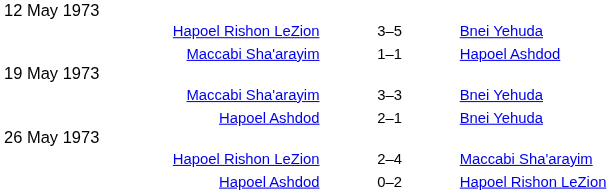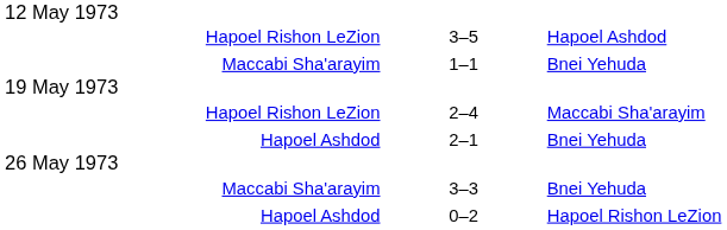 <table style="width:70%;" cellspacing="1">
 <tr>
 <th width=35%></th>
 <th width=15%></th>
 <th></th>
 </tr>
 <tr>
 <td>12 May 1973</td>
 </tr>
 <tr style=font-size:90%>
 <td align=right><a href='#'>Hapoel Rishon LeZion</a></td>
 <td align=center>3–5</td>
-<td><a href='#'>Bnei Yehuda</a></td>
+<td><a href='#'>Hapoel Ashdod</a></td>
 </tr>
 <tr>
 <td></td>
 </tr>
 <tr style=font-size:90%>
 <td align=right><a href='#'>Maccabi Sha'arayim</a></td>
 <td align=center>1–1</td>
-<td><a href='#'>Hapoel Ashdod</a></td>
+<td><a href='#'>Bnei Yehuda</a></td>
 </tr>
 <tr>
 <td>19 May 1973</td>
 </tr>
 <tr style=font-size:90%>
-<td align=right><a href='#'>Maccabi Sha'arayim</a></td>
-<td align=center>3–3</td>
-<td><a href='#'>Bnei Yehuda</a></td>
+<td align=right><a href='#'>Hapoel Rishon LeZion</a></td>
+<td align=center>2–4</td>
+<td><a href='#'>Maccabi Sha'arayim</a></td>
 </tr>
 <tr>
 <td></td>
 </tr>
 <tr style=font-size:90%>
 <td align=right><a href='#'>Hapoel Ashdod</a></td>
 <td align=center>2–1</td>
 <td><a href='#'>Bnei Yehuda</a></td>
 </tr>
 <tr>
 <td>26 May 1973</td>
 </tr>
 <tr style=font-size:90%>
-<td align=right><a href='#'>Hapoel Rishon LeZion</a></td>
-<td align=center>2–4</td>
-<td><a href='#'>Maccabi Sha'arayim</a></td>
+<td align=right><a href='#'>Maccabi Sha'arayim</a></td>
+<td align=center>3–3</td>
+<td><a href='#'>Bnei Yehuda</a></td>
 </tr>
 <tr>
 <td></td>
 </tr>
 <tr style=font-size:90%>
 <td align=right><a href='#'>Hapoel Ashdod</a></td>
 <td align=center>0–2</td>
 <td><a href='#'>Hapoel Rishon LeZion</a></td>
 </tr>
 <tr>
 </tr>
 </table>
